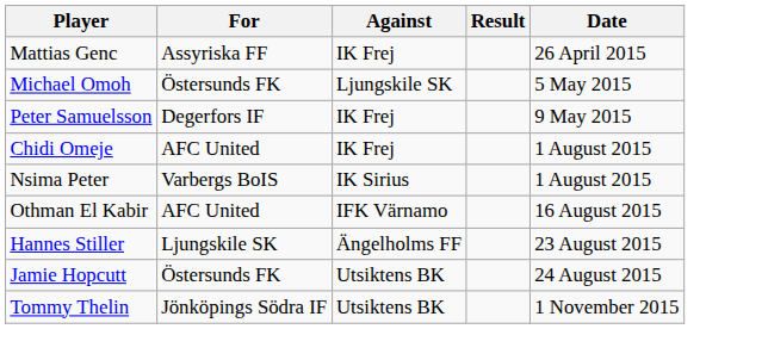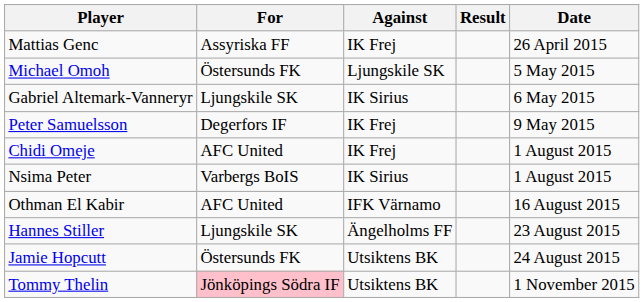 <table class="wikitable sortable">
 <tr>
 <th>Player</th>
 <th>For</th>
 <th>Against</th>
 <th align=center>Result</th>
 <th>Date</th>
 </tr>
 <tr>
 <td> Mattias Genc</td>
 <td>Assyriska FF</td>
 <td>IK Frej</td>
 <td align=center></td>
 <td>26 April 2015</td>
 </tr>
 <tr>
 <td> <a href='#'>Michael Omoh</a></td>
 <td>Östersunds FK</td>
 <td>Ljungskile SK</td>
 <td align=center></td>
 <td>5 May 2015</td>
+</tr>
+<tr>
+<td> Gabriel Altemark-Vanneryr</td>
+<td>Ljungskile SK</td>
+<td>IK Sirius</td>
+<td align=center></td>
+<td>6 May 2015</td>
 </tr>
 <tr>
 <td> <a href='#'>Peter Samuelsson</a></td>
 <td>Degerfors IF</td>
 <td>IK Frej</td>
 <td align=center></td>
 <td>9 May 2015</td>
 </tr>
 <tr>
 <td> <a href='#'>Chidi Omeje</a></td>
 <td>AFC United</td>
 <td>IK Frej</td>
 <td align=center></td>
 <td>1 August 2015</td>
 </tr>
 <tr>
 <td> Nsima Peter</td>
 <td>Varbergs BoIS</td>
 <td>IK Sirius</td>
 <td align=center></td>
 <td>1 August 2015</td>
 </tr>
 <tr>
 <td> Othman El Kabir</td>
 <td>AFC United</td>
 <td>IFK Värnamo</td>
 <td align=center></td>
 <td>16 August 2015</td>
 </tr>
 <tr>
 <td> <a href='#'>Hannes Stiller</a></td>
 <td>Ljungskile SK</td>
 <td>Ängelholms FF</td>
 <td align=center></td>
 <td>23 August 2015</td>
 </tr>
 <tr>
 <td> <a href='#'>Jamie Hopcutt</a></td>
 <td>Östersunds FK</td>
 <td>Utsiktens BK</td>
 <td align=center></td>
 <td>24 August 2015</td>
 </tr>
 <tr>
 <td> <a href='#'>Tommy Thelin</a></td>
-<td>Jönköpings Södra IF</td>
+<td style="background: pink;">Jönköpings Södra IF</td>
 <td>Utsiktens BK</td>
 <td align=center></td>
 <td>1 November 2015</td>
 </tr>
 </table>
